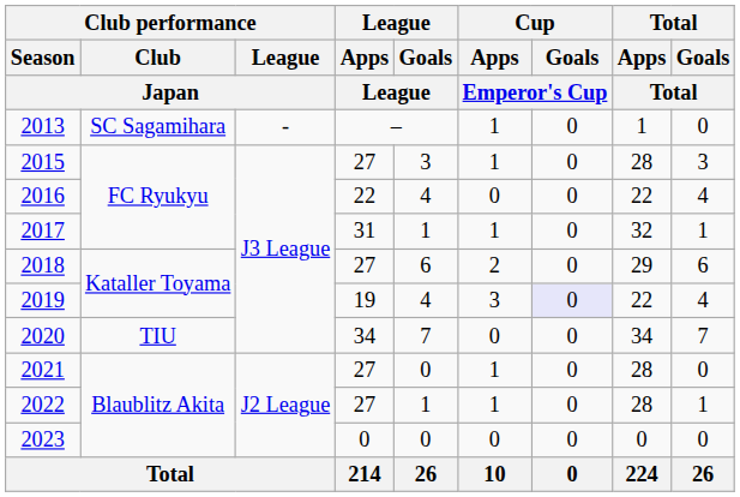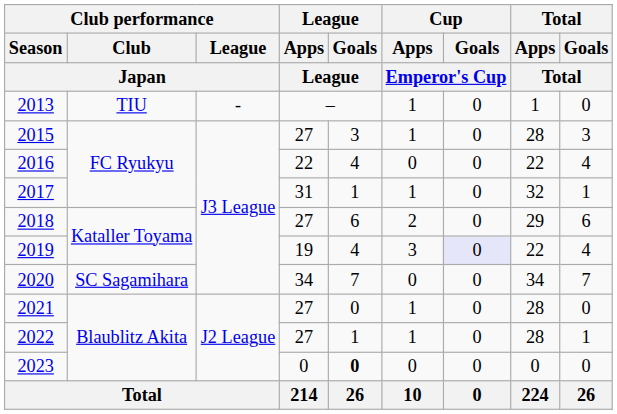 <table class="wikitable" style="text-align:center;">
 <tr>
 <th colspan=3>Club performance</th>
 <th colspan=2>League</th>
 <th colspan=2>Cup</th>
 <th colspan=2>Total</th>
 </tr>
 <tr>
 <th>Season</th>
 <th>Club</th>
 <th>League</th>
 <th>Apps</th>
 <th>Goals</th>
 <th>Apps</th>
 <th>Goals</th>
 <th>Apps</th>
 <th>Goals</th>
 </tr>
 <tr>
 <th colspan=3>Japan</th>
 <th colspan=2>League</th>
 <th colspan=2><a href='#'>Emperor's Cup</a></th>
 <th colspan=2>Total</th>
 </tr>
 <tr>
 <td><a href='#'>2013</a></td>
-<td rowspan="1"><a href='#'>SC Sagamihara</a></td>
+<td><a href='#'>TIU</a></td>
 <td>-</td>
 <td colspan="2">–</td>
 <td>1</td>
 <td>0</td>
 <td>1</td>
 <td>0</td>
 </tr>
 <tr>
 <td><a href='#'>2015</a></td>
 <td rowspan="3"><a href='#'>FC Ryukyu</a></td>
 <td rowspan="6"><a href='#'>J3 League</a></td>
 <td>27</td>
 <td>3</td>
 <td>1</td>
 <td>0</td>
 <td>28</td>
 <td>3</td>
 </tr>
 <tr>
 <td><a href='#'>2016</a></td>
 <td>22</td>
 <td>4</td>
 <td>0</td>
 <td>0</td>
 <td>22</td>
 <td>4</td>
 </tr>
 <tr>
 <td><a href='#'>2017</a></td>
 <td>31</td>
 <td>1</td>
 <td>1</td>
 <td>0</td>
 <td>32</td>
 <td>1</td>
 </tr>
 <tr>
 <td><a href='#'>2018</a></td>
 <td rowspan="2"><a href='#'>Kataller Toyama</a></td>
 <td>27</td>
 <td>6</td>
 <td>2</td>
 <td>0</td>
 <td>29</td>
 <td>6</td>
 </tr>
 <tr>
 <td><a href='#'>2019</a></td>
 <td>19</td>
 <td>4</td>
 <td>3</td>
 <td style="background: lavender;">0</td>
 <td>22</td>
 <td>4</td>
 </tr>
 <tr>
 <td><a href='#'>2020</a></td>
-<td><a href='#'>TIU</a></td>
+<td rowspan="1"><a href='#'>SC Sagamihara</a></td>
 <td>34</td>
 <td>7</td>
 <td>0</td>
 <td>0</td>
 <td>34</td>
 <td>7</td>
 </tr>
 <tr>
 <td><a href='#'>2021</a></td>
 <td rowspan="3"><a href='#'>Blaublitz Akita</a></td>
 <td rowspan="3"><a href='#'>J2 League</a></td>
 <td>27</td>
 <td>0</td>
 <td>1</td>
 <td>0</td>
 <td>28</td>
 <td>0</td>
 </tr>
 <tr>
 <td><a href='#'>2022</a></td>
 <td>27</td>
 <td>1</td>
 <td>1</td>
 <td>0</td>
 <td>28</td>
 <td>1</td>
 </tr>
 <tr>
 <td><a href='#'>2023</a></td>
 <td>0</td>
-<td>0</td>
+<td><strong>0</strong></td>
 <td>0</td>
 <td>0</td>
 <td>0</td>
 <td>0</td>
 </tr>
 <tr>
 <th colspan=3>Total</th>
 <th>214</th>
 <th>26</th>
 <th>10</th>
 <th>0</th>
 <th>224</th>
 <th>26</th>
 </tr>
 </table>
